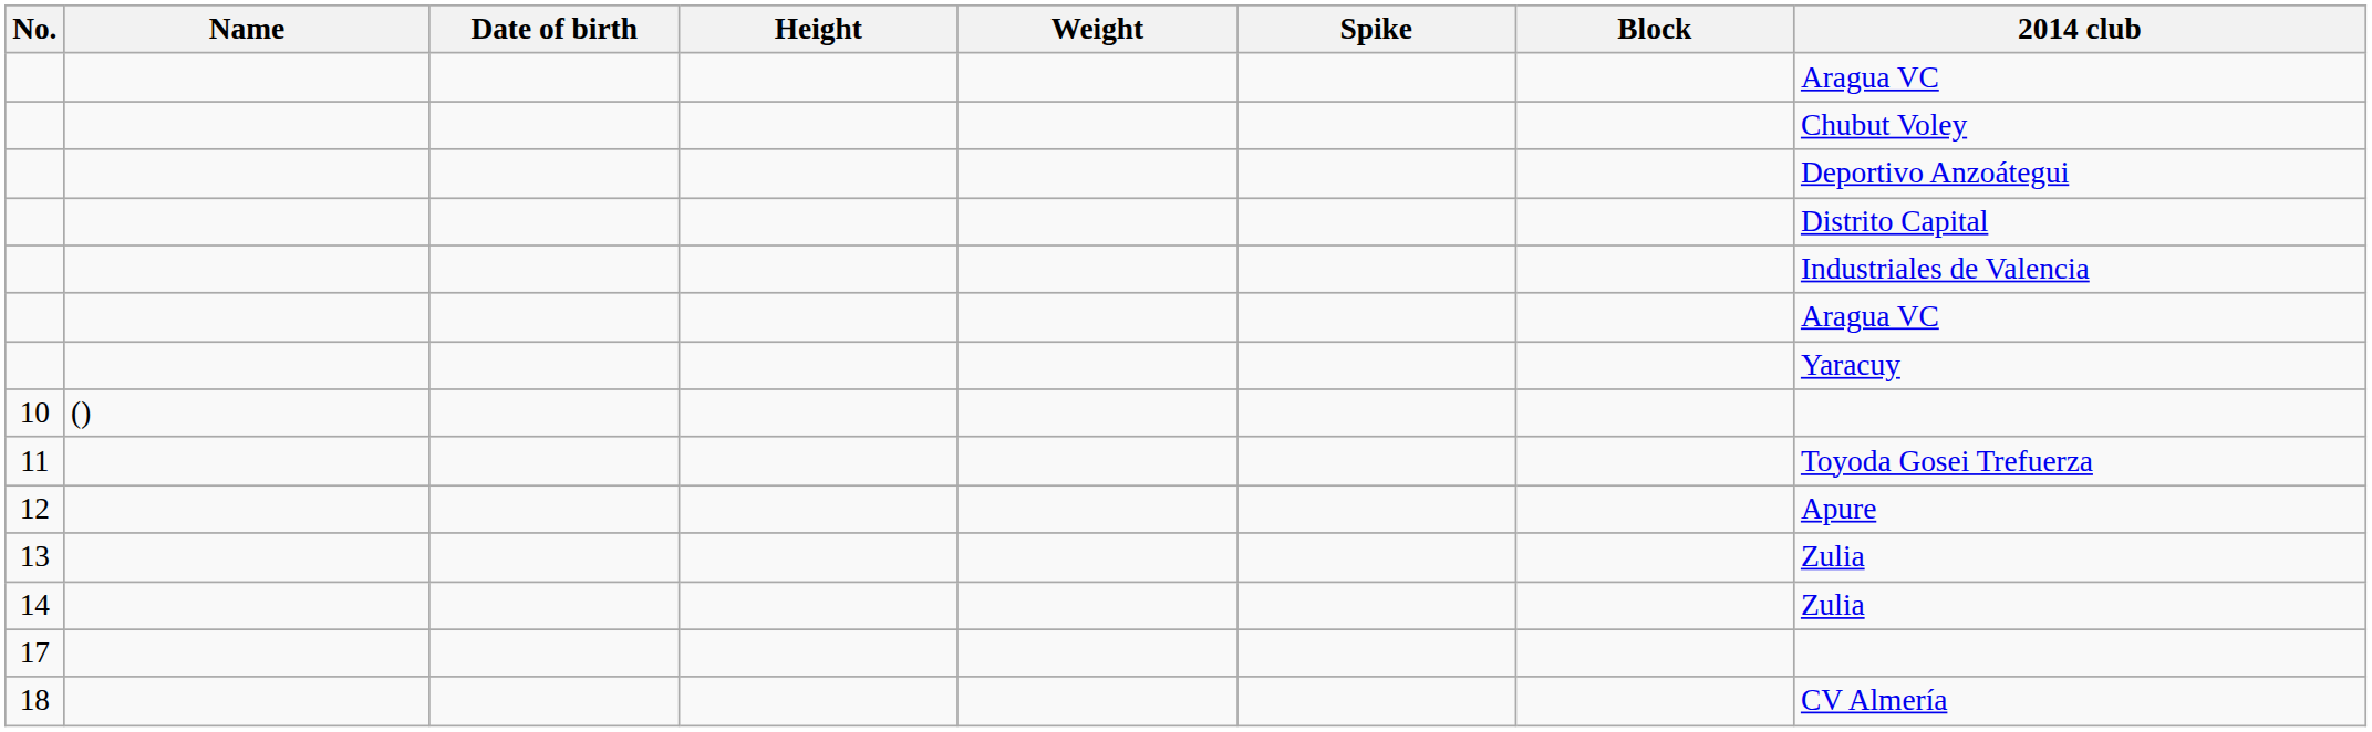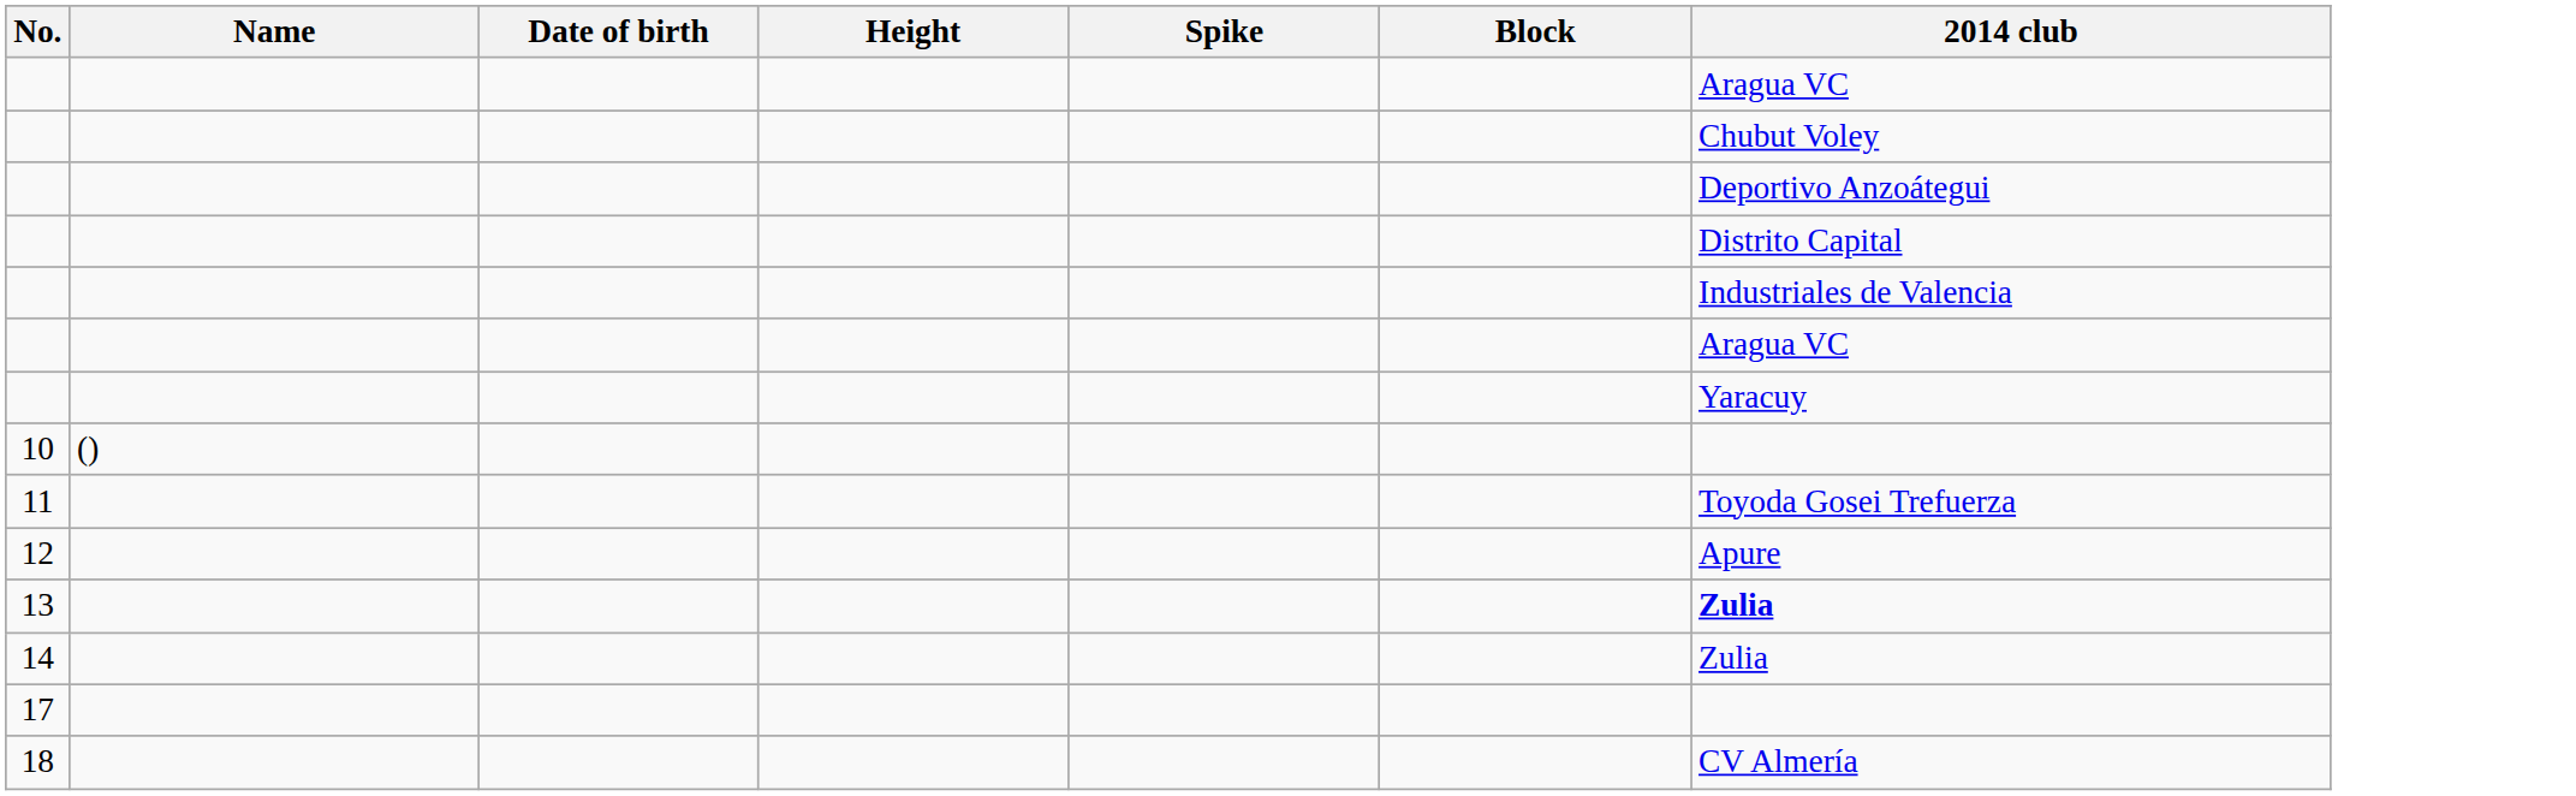 <table class="wikitable sortable" style="font-size:100%; text-align:center;">
 <tr>
 <th>No.</th>
 <th style="width:12em">Name</th>
 <th style="width:8em">Date of birth</th>
 <th style="width:9em">Height</th>
-<th style="width:9em">Weight</th>
 <th style="width:9em">Spike</th>
 <th style="width:9em">Block</th>
 <th style="width:19em">2014 club</th>
 </tr>
 <tr>
 <td></td>
 <td align=left></td>
 <td align=right></td>
-<td></td>
 <td></td>
 <td></td>
 <td></td>
 <td align=left> <a href='#'>Aragua VC</a></td>
 </tr>
 <tr>
 <td></td>
 <td align=left></td>
 <td align=right></td>
 <td></td>
 <td></td>
 <td></td>
-<td></td>
 <td align=left> <a href='#'>Chubut Voley</a></td>
 </tr>
 <tr>
 <td></td>
 <td align=left></td>
 <td align=right></td>
-<td></td>
 <td></td>
 <td></td>
 <td></td>
 <td align=left> <a href='#'>Deportivo Anzoátegui</a></td>
 </tr>
 <tr>
 <td></td>
 <td align=left></td>
 <td align=right></td>
 <td></td>
 <td></td>
 <td></td>
-<td></td>
 <td align=left> <a href='#'>Distrito Capital</a></td>
 </tr>
 <tr>
 <td></td>
 <td align=left></td>
 <td align=right></td>
-<td></td>
 <td></td>
 <td></td>
 <td></td>
 <td align=left> <a href='#'>Industriales de Valencia</a></td>
 </tr>
 <tr>
 <td></td>
 <td align=left></td>
 <td align=right></td>
 <td></td>
 <td></td>
 <td></td>
-<td></td>
 <td align=left> <a href='#'>Aragua VC</a></td>
 </tr>
 <tr>
 <td></td>
 <td align=left></td>
 <td align=right></td>
-<td></td>
 <td></td>
 <td></td>
 <td></td>
 <td align=left> <a href='#'>Yaracuy</a></td>
 </tr>
 <tr>
 <td>10</td>
 <td align=left> ()</td>
 <td align=right></td>
 <td></td>
 <td></td>
 <td></td>
-<td></td>
 <td align=left> </td>
 </tr>
 <tr>
 <td>11</td>
 <td align=left></td>
 <td align=right></td>
-<td></td>
 <td></td>
 <td></td>
 <td></td>
 <td align=left> <a href='#'>Toyoda Gosei Trefuerza</a></td>
 </tr>
 <tr>
 <td>12</td>
 <td align=left></td>
 <td align=right></td>
 <td></td>
 <td></td>
 <td></td>
-<td></td>
 <td align=left> <a href='#'>Apure</a></td>
 </tr>
 <tr>
 <td>13</td>
 <td align=left></td>
 <td align=right></td>
 <td></td>
 <td></td>
 <td></td>
-<td></td>
-<td align=left> <a href='#'>Zulia</a></td>
+<td align=left><strong> <a href='#'>Zulia</a></strong></td>
 </tr>
 <tr>
 <td>14</td>
 <td align=left></td>
 <td align=right></td>
-<td></td>
 <td></td>
 <td></td>
 <td></td>
 <td align=left> <a href='#'>Zulia</a></td>
 </tr>
 <tr>
 <td>17</td>
 <td align=left></td>
 <td align=right></td>
 <td></td>
 <td></td>
 <td></td>
-<td></td>
 <td align=left> </td>
 </tr>
 <tr>
 <td>18</td>
 <td align=left></td>
 <td align=right></td>
 <td></td>
 <td></td>
 <td></td>
-<td></td>
 <td align=left> <a href='#'>CV Almería</a></td>
 </tr>
 </table>
